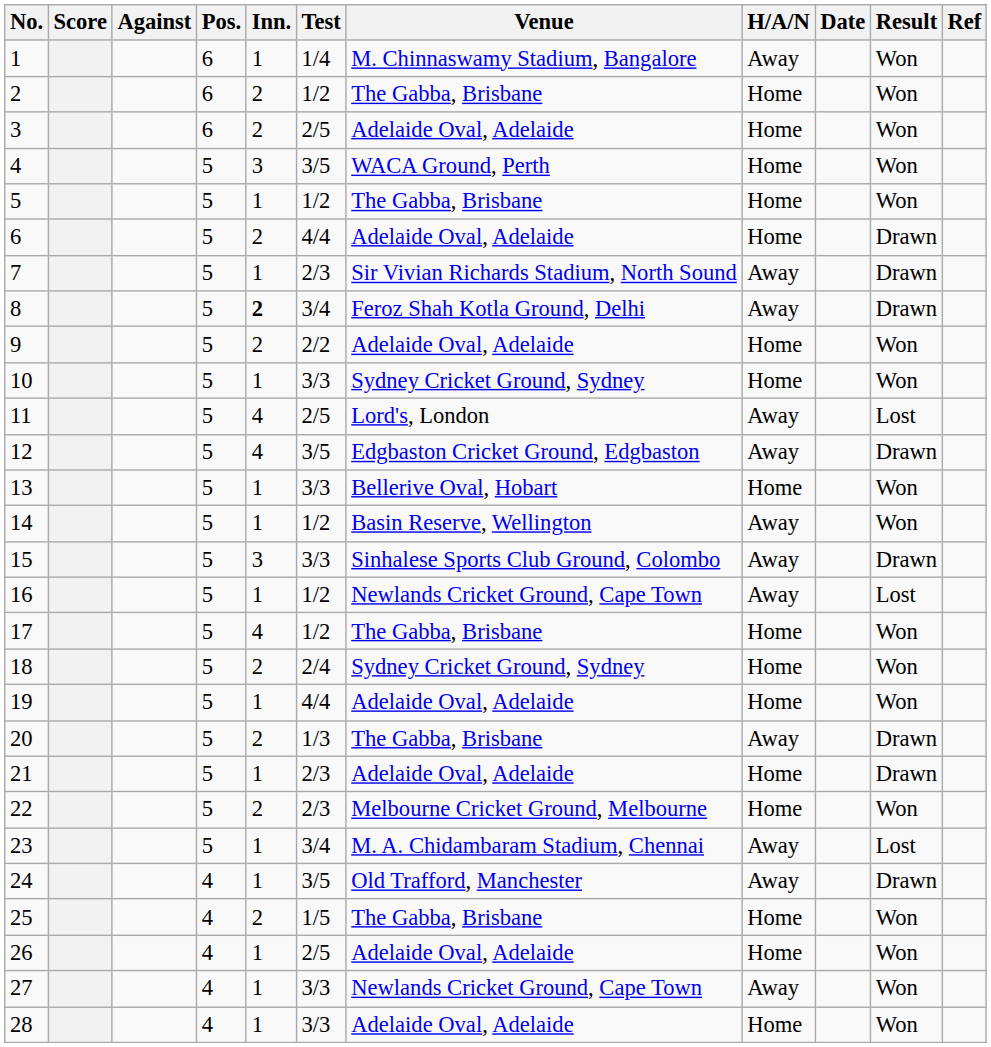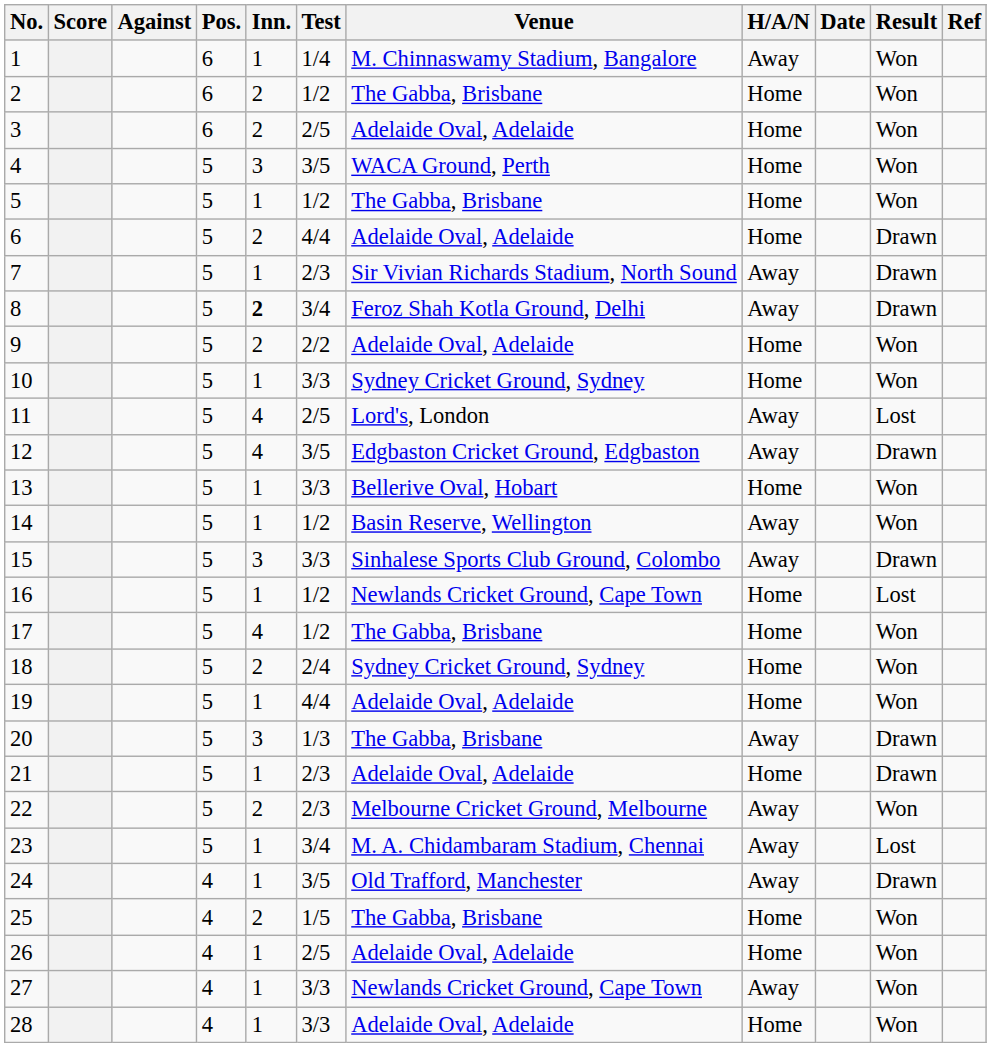 <table class="wikitable plainrowheaders sortable">
 <tr>
 <th>No.</th>
 <th>Score</th>
 <th>Against</th>
 <th>Pos.</th>
 <th>Inn.</th>
 <th>Test</th>
 <th>Venue</th>
 <th>H/A/N</th>
 <th>Date</th>
 <th>Result</th>
 <th scope="col" class="unsortable">Ref</th>
 </tr>
 <tr>
 <td>1</td>
 <th scope="row"></th>
 <td></td>
 <td>6</td>
 <td>1</td>
 <td>1/4</td>
 <td><a href='#'>M. Chinnaswamy Stadium</a>, <a href='#'>Bangalore</a></td>
 <td>Away</td>
 <td></td>
 <td>Won</td>
 <td></td>
 </tr>
 <tr>
 <td>2</td>
 <th scope="row"></th>
 <td></td>
 <td>6</td>
 <td>2</td>
 <td>1/2</td>
 <td><a href='#'>The Gabba</a>, <a href='#'>Brisbane</a></td>
 <td>Home</td>
 <td></td>
 <td>Won</td>
 <td></td>
 </tr>
 <tr>
 <td>3</td>
 <th scope="row"></th>
 <td></td>
 <td>6</td>
 <td>2</td>
 <td>2/5</td>
 <td><a href='#'>Adelaide Oval</a>,  <a href='#'>Adelaide</a></td>
 <td>Home</td>
 <td></td>
 <td>Won</td>
 <td></td>
 </tr>
 <tr>
 <td>4</td>
 <th scope="row"></th>
 <td></td>
 <td>5</td>
 <td>3</td>
 <td>3/5</td>
 <td><a href='#'>WACA Ground</a>, <a href='#'>Perth</a></td>
 <td>Home</td>
 <td></td>
 <td>Won</td>
 <td></td>
 </tr>
 <tr>
 <td>5</td>
 <th scope="row"></th>
 <td></td>
 <td>5</td>
 <td>1</td>
 <td>1/2</td>
 <td><a href='#'>The Gabba</a>, <a href='#'>Brisbane</a></td>
 <td>Home</td>
 <td></td>
 <td>Won</td>
 <td></td>
 </tr>
 <tr>
 <td>6</td>
 <th scope="row"></th>
 <td></td>
 <td>5</td>
 <td>2</td>
 <td>4/4</td>
 <td><a href='#'>Adelaide Oval</a>, <a href='#'>Adelaide</a></td>
 <td>Home</td>
 <td></td>
 <td>Drawn</td>
 <td></td>
 </tr>
 <tr>
 <td>7</td>
 <th scope="row"></th>
 <td></td>
 <td>5</td>
 <td>1</td>
 <td>2/3</td>
 <td><a href='#'>Sir Vivian Richards Stadium</a>, <a href='#'>North Sound</a></td>
 <td>Away</td>
 <td></td>
 <td>Drawn</td>
 <td></td>
 </tr>
 <tr>
 <td>8</td>
 <th scope="row"></th>
 <td></td>
 <td>5</td>
 <td><strong>2</strong></td>
 <td>3/4</td>
 <td><a href='#'>Feroz Shah Kotla Ground</a>, <a href='#'>Delhi</a></td>
 <td>Away</td>
 <td></td>
 <td>Drawn</td>
 <td></td>
 </tr>
 <tr>
 <td>9</td>
 <th scope="row"></th>
 <td></td>
 <td>5</td>
 <td>2</td>
 <td>2/2</td>
 <td><a href='#'>Adelaide Oval</a>,  <a href='#'>Adelaide</a></td>
 <td>Home</td>
 <td></td>
 <td>Won</td>
 <td></td>
 </tr>
 <tr>
 <td>10</td>
 <th scope="row"></th>
 <td></td>
 <td>5</td>
 <td>1</td>
 <td>3/3</td>
 <td><a href='#'>Sydney Cricket Ground</a>, <a href='#'>Sydney</a></td>
 <td>Home</td>
 <td></td>
 <td>Won</td>
 <td></td>
 </tr>
 <tr>
 <td>11</td>
 <th scope="row"></th>
 <td></td>
 <td>5</td>
 <td>4</td>
 <td>2/5</td>
 <td><a href='#'>Lord's</a>, London</td>
 <td>Away</td>
 <td></td>
 <td>Lost</td>
 <td></td>
 </tr>
 <tr>
 <td>12</td>
 <th scope="row"></th>
 <td></td>
 <td>5</td>
 <td>4</td>
 <td>3/5</td>
 <td><a href='#'>Edgbaston Cricket Ground</a>, <a href='#'>Edgbaston</a></td>
 <td>Away</td>
 <td></td>
 <td>Drawn</td>
 <td></td>
 </tr>
 <tr>
 <td>13</td>
 <th scope="row"></th>
 <td></td>
 <td>5</td>
 <td>1</td>
 <td>3/3</td>
 <td><a href='#'>Bellerive Oval</a>, <a href='#'>Hobart</a></td>
 <td>Home</td>
 <td></td>
 <td>Won</td>
 <td></td>
 </tr>
 <tr>
 <td>14</td>
 <th scope="row"></th>
 <td></td>
 <td>5</td>
 <td>1</td>
 <td>1/2</td>
 <td><a href='#'>Basin Reserve</a>,  <a href='#'>Wellington</a></td>
 <td>Away</td>
 <td></td>
 <td>Won</td>
 <td></td>
 </tr>
 <tr>
 <td>15</td>
 <th scope="row"></th>
 <td></td>
 <td>5</td>
 <td>3</td>
 <td>3/3</td>
 <td><a href='#'>Sinhalese Sports Club Ground</a>, <a href='#'>Colombo</a></td>
 <td>Away</td>
 <td></td>
 <td>Drawn</td>
 <td></td>
 </tr>
 <tr>
 <td>16</td>
 <th scope="row"></th>
 <td></td>
 <td>5</td>
 <td>1</td>
 <td>1/2</td>
 <td><a href='#'>Newlands Cricket Ground</a>, <a href='#'>Cape Town</a></td>
-<td>Away</td>
+<td>Home</td>
 <td></td>
 <td>Lost</td>
 <td></td>
 </tr>
 <tr>
 <td>17</td>
 <th scope="row"></th>
 <td></td>
 <td>5</td>
 <td>4</td>
 <td>1/2</td>
 <td><a href='#'>The Gabba</a>, <a href='#'>Brisbane</a></td>
 <td>Home</td>
 <td></td>
 <td>Won</td>
 <td></td>
 </tr>
 <tr>
 <td>18</td>
 <th scope="row"></th>
 <td></td>
 <td>5</td>
 <td>2</td>
 <td>2/4</td>
 <td><a href='#'>Sydney Cricket Ground</a>, <a href='#'>Sydney</a></td>
 <td>Home</td>
 <td></td>
 <td>Won</td>
 <td></td>
 </tr>
 <tr>
 <td>19</td>
 <th scope="row"></th>
 <td></td>
 <td>5</td>
 <td>1</td>
 <td>4/4</td>
 <td><a href='#'>Adelaide Oval</a>, <a href='#'>Adelaide</a></td>
 <td>Home</td>
 <td></td>
 <td>Won</td>
 <td></td>
 </tr>
 <tr>
 <td>20</td>
 <th scope="row"></th>
 <td></td>
 <td>5</td>
-<td>2</td>
+<td>3</td>
 <td>1/3</td>
 <td><a href='#'>The Gabba</a>, <a href='#'>Brisbane</a></td>
 <td>Away</td>
 <td></td>
 <td>Drawn</td>
 <td></td>
 </tr>
 <tr>
 <td>21</td>
 <th scope="row"></th>
 <td></td>
 <td>5</td>
 <td>1</td>
 <td>2/3</td>
 <td><a href='#'>Adelaide Oval</a>, <a href='#'>Adelaide</a></td>
 <td>Home</td>
 <td></td>
 <td>Drawn</td>
 <td></td>
 </tr>
 <tr>
 <td>22</td>
 <th scope="row"></th>
 <td></td>
 <td>5</td>
 <td>2</td>
 <td>2/3</td>
 <td><a href='#'>Melbourne Cricket Ground</a>, <a href='#'>Melbourne</a></td>
-<td>Home</td>
+<td>Away</td>
 <td></td>
 <td>Won</td>
 <td></td>
 </tr>
 <tr>
 <td>23</td>
 <th scope="row"></th>
 <td></td>
 <td>5</td>
 <td>1</td>
 <td>3/4</td>
 <td><a href='#'>M. A. Chidambaram Stadium</a>, <a href='#'>Chennai</a></td>
 <td>Away</td>
 <td></td>
 <td>Lost</td>
 <td></td>
 </tr>
 <tr>
 <td>24</td>
 <th scope="row"></th>
 <td></td>
 <td>4</td>
 <td>1</td>
 <td>3/5</td>
 <td><a href='#'>Old Trafford</a>, <a href='#'>Manchester</a></td>
 <td>Away</td>
 <td></td>
 <td>Drawn</td>
 <td></td>
 </tr>
 <tr>
 <td>25</td>
 <th scope="row"></th>
 <td></td>
 <td>4</td>
 <td>2</td>
 <td>1/5</td>
 <td><a href='#'>The Gabba</a>, <a href='#'>Brisbane</a></td>
 <td>Home</td>
 <td></td>
 <td>Won</td>
 <td></td>
 </tr>
 <tr>
 <td>26</td>
 <th scope="row"></th>
 <td></td>
 <td>4</td>
 <td>1</td>
 <td>2/5</td>
 <td><a href='#'>Adelaide Oval</a>, <a href='#'>Adelaide</a></td>
 <td>Home</td>
 <td></td>
 <td>Won</td>
 <td></td>
 </tr>
 <tr>
 <td>27</td>
 <th scope="row"></th>
 <td></td>
 <td>4</td>
 <td>1</td>
 <td>3/3</td>
 <td><a href='#'>Newlands Cricket Ground</a>, <a href='#'>Cape Town</a></td>
 <td>Away</td>
 <td></td>
 <td>Won</td>
 <td></td>
 </tr>
 <tr>
 <td>28</td>
 <th scope="row"></th>
 <td></td>
 <td>4</td>
 <td>1</td>
 <td>3/3</td>
 <td><a href='#'>Adelaide Oval</a>, <a href='#'>Adelaide</a></td>
 <td>Home</td>
 <td></td>
 <td>Won</td>
 <td></td>
 </tr>
 </table>
